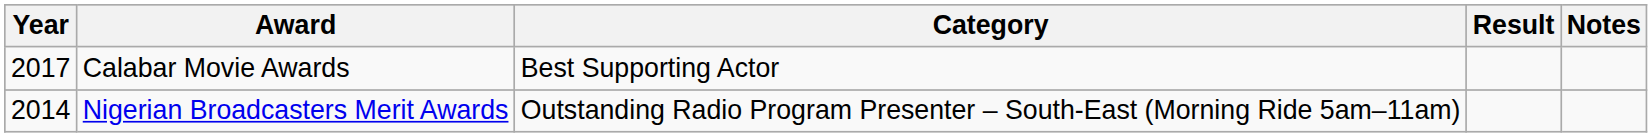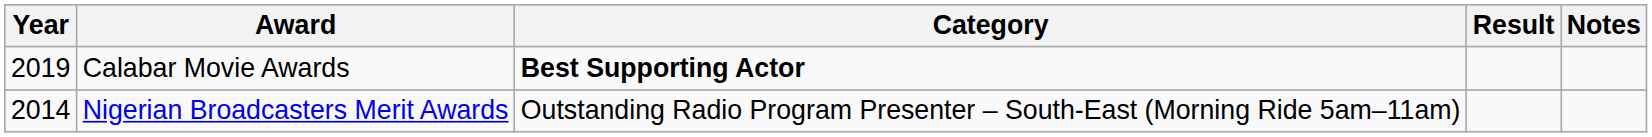 <table class="wikitable plainrowheaders sortable">
 <tr>
 <th>Year</th>
 <th>Award</th>
 <th>Category</th>
 <th>Result</th>
 <th>Notes</th>
 </tr>
 <tr>
-<td>2017</td>
+<td>2019</td>
 <td>Calabar Movie Awards</td>
-<td>Best Supporting Actor</td>
+<td><strong>Best Supporting Actor</strong></td>
 <td></td>
 <td></td>
 </tr>
 <tr>
 <td rowspan="2">2014</td>
 <td><a href='#'>Nigerian Broadcasters Merit Awards</a></td>
 <td>Outstanding Radio Program Presenter – South-East (Morning Ride 5am–11am)</td>
 <td></td>
 <td></td>
 </tr>
 </table>
